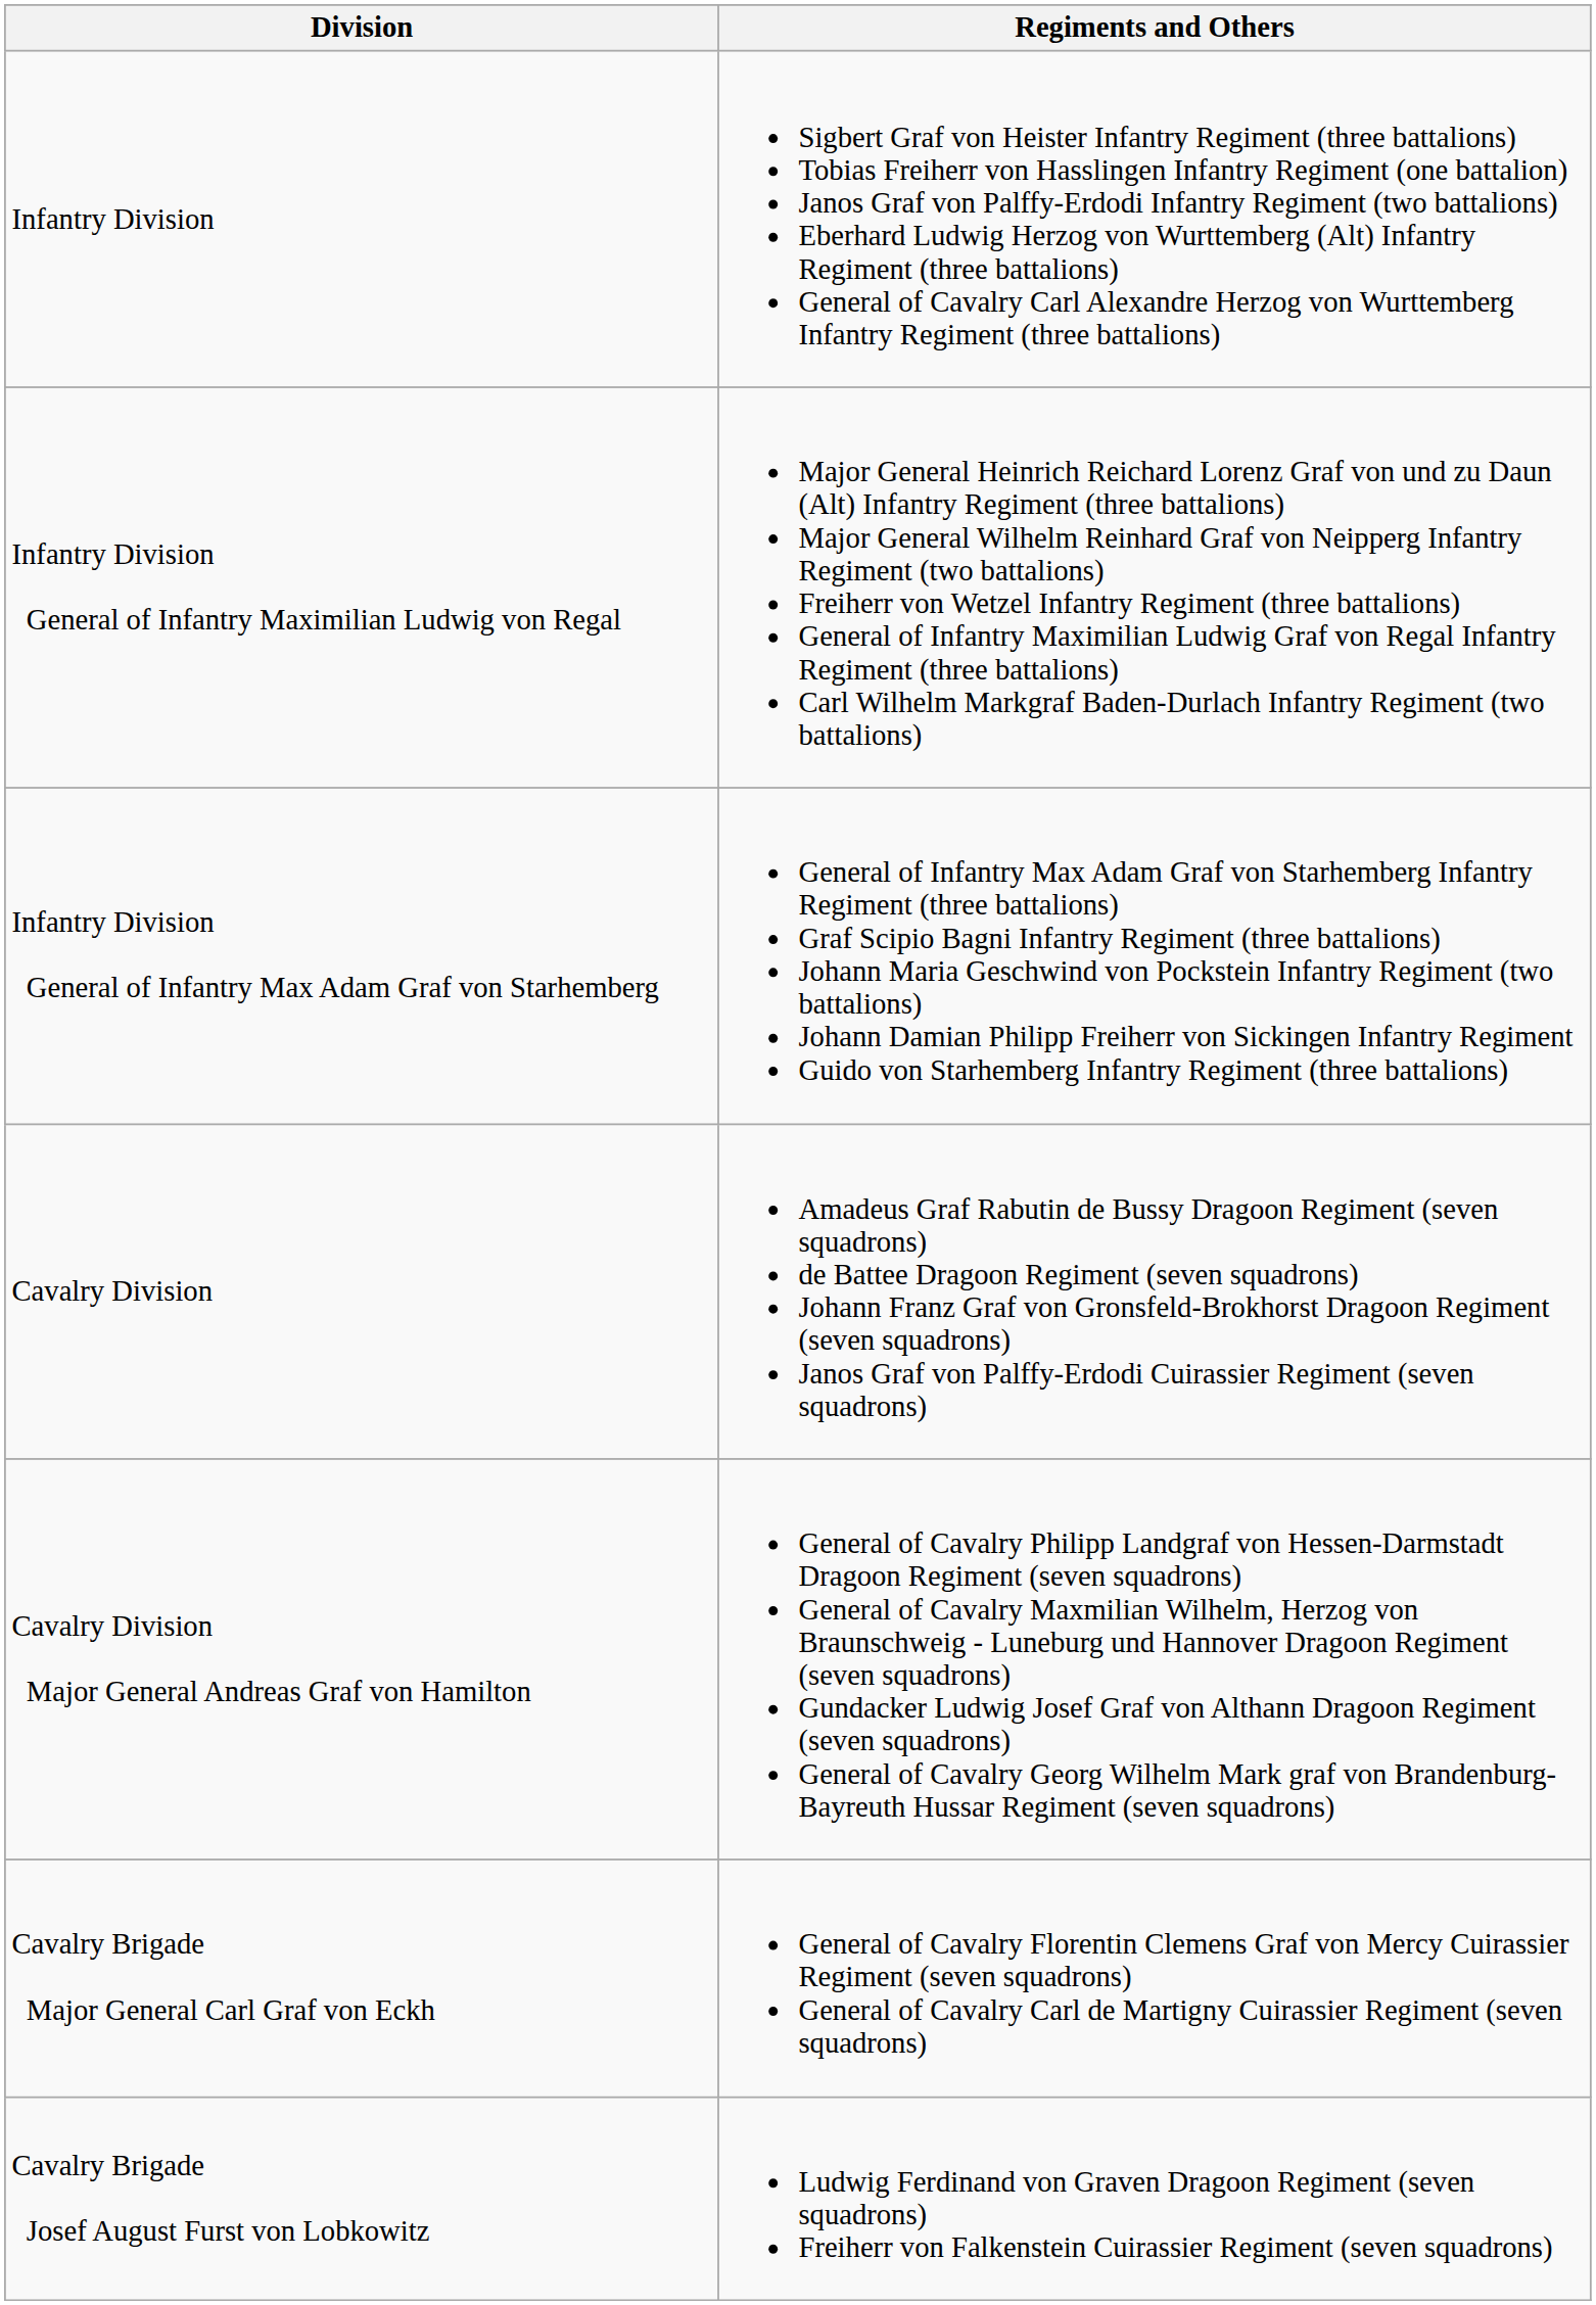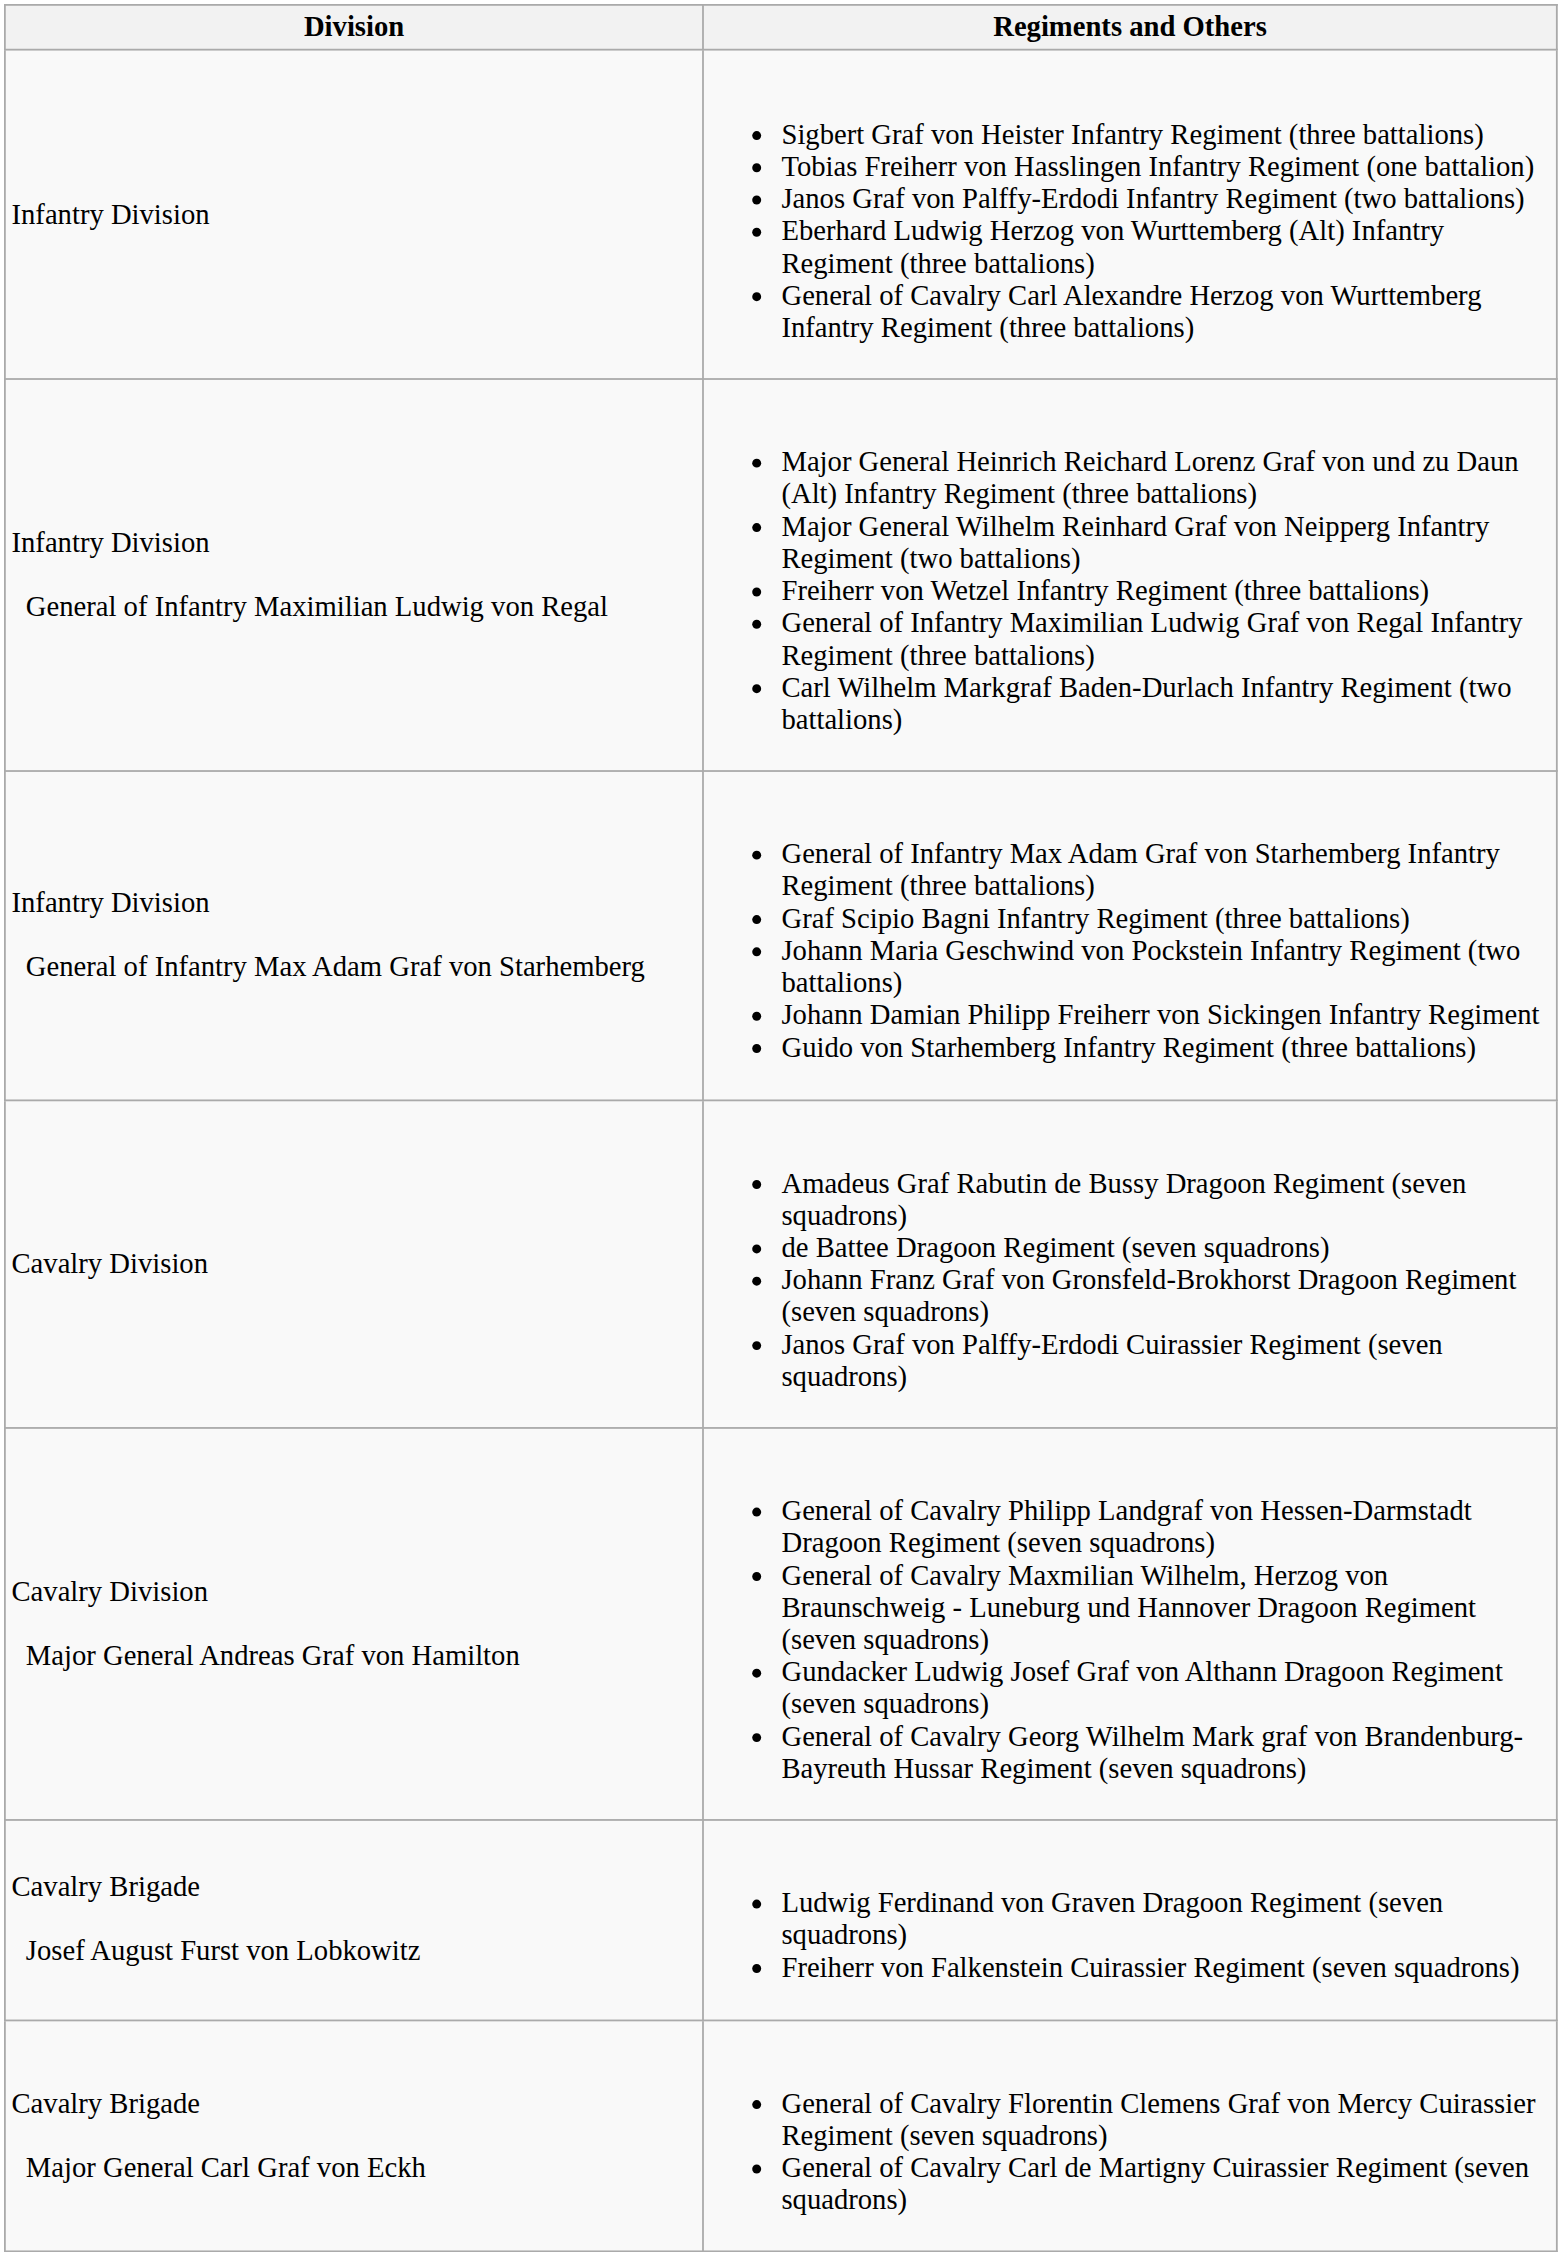 <table class="wikitable">
 <tr>
 <th style="width:45%;">Division</th>
 <th>Regiments and Others</th>
 </tr>
 <tr>
 <td>Infantry Division</td>
 <td><br><ul><li>Sigbert Graf von Heister Infantry Regiment (three battalions)</li><li>Tobias Freiherr von Hasslingen Infantry Regiment (one battalion)</li><li>Janos Graf von Palffy-Erdodi Infantry Regiment (two battalions)</li><li>Eberhard Ludwig Herzog von Wurttemberg (Alt) Infantry Regiment (three battalions)</li><li>General of Cavalry Carl Alexandre Herzog von Wurttemberg Infantry Regiment (three battalions)</li></ul></td>
 </tr>
 <tr>
 <td>Infantry Division<br><br>  General of Infantry Maximilian Ludwig von Regal</td>
 <td><br><ul><li>Major General Heinrich Reichard Lorenz Graf von und zu Daun (Alt) Infantry Regiment (three battalions)</li><li>Major General Wilhelm Reinhard Graf von Neipperg Infantry Regiment (two battalions)</li><li>Freiherr von Wetzel Infantry Regiment (three battalions)</li><li>General of Infantry Maximilian Ludwig Graf von Regal Infantry Regiment (three battalions)</li><li>Carl Wilhelm Markgraf Baden-Durlach Infantry Regiment (two battalions)</li></ul></td>
 </tr>
 <tr>
 <td>Infantry Division<br><br>  General of Infantry Max Adam Graf von Starhemberg</td>
 <td><br><ul><li>General of Infantry Max Adam Graf von Starhemberg Infantry Regiment (three battalions)</li><li>Graf Scipio Bagni Infantry Regiment (three battalions)</li><li>Johann Maria Geschwind von Pockstein Infantry Regiment (two battalions)</li><li>Johann Damian Philipp Freiherr von Sickingen Infantry Regiment</li><li>Guido von Starhemberg Infantry Regiment (three battalions)</li></ul></td>
 </tr>
 <tr>
 <td>Cavalry Division</td>
 <td><br><ul><li>Amadeus Graf Rabutin de Bussy Dragoon Regiment (seven squadrons)</li><li>de Battee Dragoon Regiment (seven squadrons)</li><li>Johann Franz Graf von Gronsfeld-Brokhorst Dragoon Regiment (seven squadrons)</li><li>Janos Graf von Palffy-Erdodi Cuirassier Regiment (seven squadrons)</li></ul></td>
 </tr>
 <tr>
 <td>Cavalry Division<br><br>  Major General Andreas Graf von Hamilton</td>
 <td><br><ul><li>General of Cavalry Philipp Landgraf von Hessen-Darmstadt Dragoon Regiment (seven squadrons)</li><li>General of Cavalry Maxmilian Wilhelm, Herzog von Braunschweig - Luneburg und Hannover Dragoon Regiment (seven squadrons)</li><li>Gundacker Ludwig Josef Graf von Althann Dragoon Regiment (seven squadrons)</li><li>General of Cavalry Georg Wilhelm Mark graf von Brandenburg-Bayreuth Hussar Regiment (seven squadrons)</li></ul></td>
 </tr>
 <tr>
+<td>Cavalry Brigade<br><br>  Josef August Furst von Lobkowitz</td>
+<td><br><ul><li>Ludwig Ferdinand von Graven Dragoon Regiment (seven squadrons)</li><li>Freiherr von Falkenstein Cuirassier Regiment (seven squadrons)</li></ul></td>
+</tr>
+<tr>
 <td>Cavalry Brigade<br><br>  Major General Carl Graf von Eckh</td>
 <td><br><ul><li>General of Cavalry Florentin Clemens Graf von Mercy Cuirassier Regiment (seven squadrons)</li><li>General of Cavalry Carl de Martigny Cuirassier Regiment (seven squadrons)</li></ul></td>
 </tr>
-<tr>
-<td>Cavalry Brigade<br><br>  Josef August Furst von Lobkowitz</td>
-<td><br><ul><li>Ludwig Ferdinand von Graven Dragoon Regiment (seven squadrons)</li><li>Freiherr von Falkenstein Cuirassier Regiment (seven squadrons)</li></ul></td>
-</tr>
 </table>
